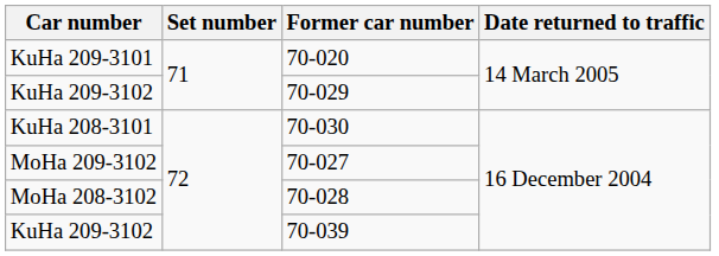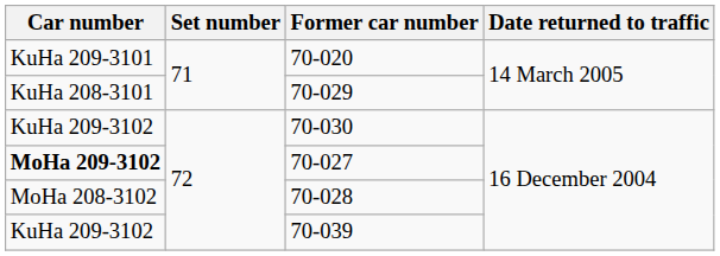 <table class="wikitable">
 <tr>
 <th>Car number</th>
 <th>Set number</th>
 <th>Former car number</th>
 <th>Date returned to traffic</th>
 </tr>
 <tr>
 <td>KuHa 209-3101</td>
 <td rowspan="2">71</td>
 <td>70-020</td>
 <td rowspan="2">14 March 2005</td>
 </tr>
 <tr>
-<td>KuHa 209-3102</td>
+<td>KuHa 208-3101</td>
 <td>70-029</td>
 </tr>
 <tr>
-<td>KuHa 208-3101</td>
+<td>KuHa 209-3102</td>
 <td rowspan="4">72</td>
 <td>70-030</td>
 <td rowspan="4">16 December 2004</td>
 </tr>
 <tr>
-<td>MoHa 209-3102</td>
+<td><strong>MoHa 209-3102</strong></td>
 <td>70-027</td>
 </tr>
 <tr>
 <td>MoHa 208-3102</td>
 <td>70-028</td>
 </tr>
 <tr>
 <td>KuHa 209-3102</td>
 <td>70-039</td>
 </tr>
 </table>
